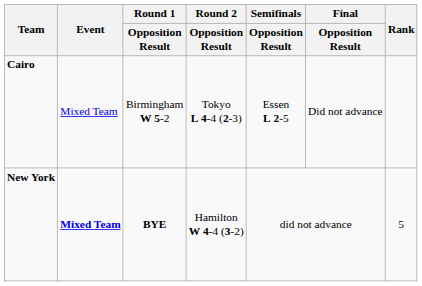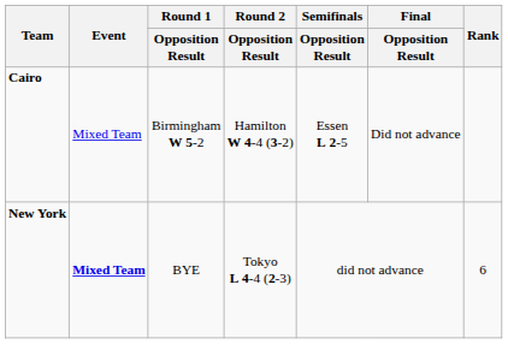 <table class="wikitable" border="1" style="font-size:90%">
 <tr>
 <th rowspan=2>Team</th>
 <th rowspan=2>Event</th>
 <th>Round 1</th>
 <th>Round 2</th>
 <th>Semifinals</th>
 <th>Final</th>
 <th rowspan=2>Rank</th>
 </tr>
 <tr>
 <th>Opposition<br>Result</th>
 <th>Opposition<br>Result</th>
 <th>Opposition<br>Result</th>
 <th>Opposition<br>Result</th>
 </tr>
 <tr>
 <td><strong>Cairo</strong><br><br><br><br><br><br><br><br></td>
 <td><a href='#'>Mixed Team</a></td>
 <td align=center>Birmingham <br> <strong>W</strong> <strong>5</strong>-2</td>
-<td align=center>Tokyo <br> <strong>L</strong> <strong>4</strong>-4 (<strong>2</strong>-3)</td>
+<td align=center>Hamilton <br> <strong>W</strong> <strong>4</strong>-4 (<strong>3</strong>-2)</td>
 <td align=center>Essen <br> <strong>L</strong> <strong>2</strong>-5</td>
 <td align=center>Did not advance</td>
 <td align=center></td>
 </tr>
 <tr>
 <td><strong>New York</strong><br><br><br><br><br><br><br><br></td>
 <td><strong><a href='#'>Mixed Team</a></strong></td>
-<td align=center><strong>BYE</strong></td>
-<td align=center>Hamilton <br> <strong>W</strong> <strong>4</strong>-4 (<strong>3</strong>-2)</td>
+<td align=center>BYE</td>
+<td align=center>Tokyo <br> <strong>L</strong> <strong>4</strong>-4 (<strong>2</strong>-3)</td>
 <td align=center colspan=2>did not advance</td>
-<td align=center>5</td>
+<td align=center>6</td>
 </tr>
 </table>
